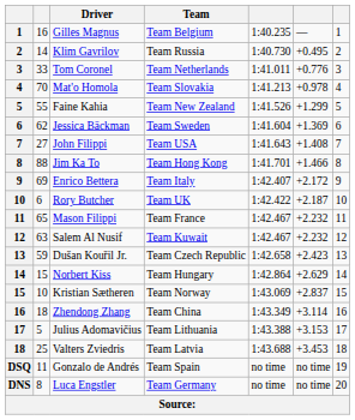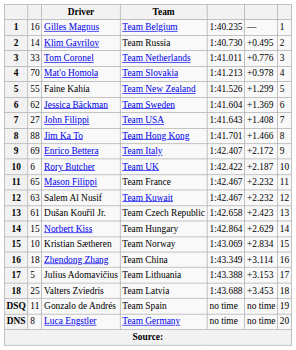 <table class="wikitable" style="font-size:85%;">
 <tr>
 <th scope="col"></th>
 <th scope="col"></th>
 <th scope="col">Driver</th>
 <th scope="col">Team</th>
 <th scope="col"></th>
 <th scope="col"></th>
 <th scope="col"></th>
 </tr>
 <tr>
 <th>1</th>
 <td>16</td>
 <td><a href='#'>Gilles Magnus</a></td>
 <td> <a href='#'>Team Belgium</a></td>
 <td>1:40.235</td>
 <td>—</td>
 <td>1</td>
 </tr>
 <tr>
 <th>2</th>
 <td>14</td>
 <td><a href='#'>Klim Gavrilov</a></td>
 <td> Team Russia</td>
 <td>1:40.730</td>
 <td>+0.495</td>
 <td>2</td>
 </tr>
 <tr>
 <th>3</th>
 <td>33</td>
 <td><a href='#'>Tom Coronel</a></td>
 <td> <a href='#'>Team Netherlands</a></td>
 <td>1:41.011</td>
 <td>+0.776</td>
 <td>3</td>
 </tr>
 <tr>
 <th>4</th>
 <td>70</td>
 <td><a href='#'>Mat'o Homola</a></td>
 <td> <a href='#'>Team Slovakia</a></td>
 <td>1:41.213</td>
 <td>+0.978</td>
 <td>4</td>
 </tr>
 <tr>
 <th>5</th>
 <td>55</td>
 <td>Faine Kahia</td>
 <td> <a href='#'>Team New Zealand</a></td>
 <td>1:41.526</td>
 <td>+1.299</td>
 <td>5</td>
 </tr>
 <tr>
 <th>6</th>
 <td>62</td>
 <td><a href='#'>Jessica Bäckman</a></td>
 <td> <a href='#'>Team Sweden</a></td>
 <td>1:41.604</td>
 <td>+1.369</td>
 <td>6</td>
 </tr>
 <tr>
 <th>7</th>
 <td>27</td>
 <td><a href='#'>John Filippi</a></td>
 <td> <a href='#'>Team USA</a></td>
 <td>1:41.643</td>
 <td>+1.408</td>
 <td>7</td>
 </tr>
 <tr>
 <th>8</th>
 <td>88</td>
 <td><a href='#'>Jim Ka To</a></td>
 <td> <a href='#'>Team Hong Kong</a></td>
 <td>1:41.701</td>
 <td>+1.466</td>
 <td>8</td>
 </tr>
 <tr>
 <th>9</th>
 <td>69</td>
 <td><a href='#'>Enrico Bettera</a></td>
 <td> <a href='#'>Team Italy</a></td>
 <td>1:42.407</td>
 <td>+2.172</td>
 <td>9</td>
 </tr>
 <tr>
 <th>10</th>
 <td>6</td>
 <td><a href='#'>Rory Butcher</a></td>
 <td> <a href='#'>Team UK</a></td>
 <td>1:42.422</td>
 <td>+2.187</td>
 <td>10</td>
 </tr>
 <tr>
 <th>11</th>
 <td>65</td>
 <td><a href='#'>Mason Filippi</a></td>
 <td> Team France</td>
 <td>1:42.467</td>
 <td>+2.232</td>
 <td>11</td>
 </tr>
 <tr>
 <th>12</th>
 <td>63</td>
 <td>Salem Al Nusif</td>
 <td> <a href='#'>Team Kuwait</a></td>
 <td>1:42.467</td>
 <td>+2.232</td>
 <td>12</td>
 </tr>
 <tr>
 <th>13</th>
-<td>59</td>
+<td>61</td>
 <td>Dušan Kouřil Jr.</td>
 <td> Team Czech Republic</td>
 <td>1:42.658</td>
 <td>+2.423</td>
 <td>13</td>
 </tr>
 <tr>
 <th>14</th>
 <td>15</td>
 <td><a href='#'>Norbert Kiss</a></td>
 <td> Team Hungary</td>
 <td>1:42.864</td>
 <td>+2.629</td>
 <td>14</td>
 </tr>
 <tr>
 <th>15</th>
 <td>10</td>
 <td>Kristian Sætheren</td>
 <td> Team Norway</td>
 <td>1:43.069</td>
-<td>+2.837</td>
+<td>+2.834</td>
 <td>15</td>
 </tr>
 <tr>
 <th>16</th>
 <td>18</td>
 <td><a href='#'>Zhendong Zhang</a></td>
 <td> Team China</td>
 <td>1:43.349</td>
 <td>+3.114</td>
 <td>16</td>
 </tr>
 <tr>
 <th>17</th>
 <td>5</td>
 <td>Julius Adomavičius</td>
 <td> Team Lithuania</td>
 <td>1:43.388</td>
 <td>+3.153</td>
 <td>17</td>
 </tr>
 <tr>
 <th>18</th>
 <td>25</td>
 <td>Valters Zviedris</td>
 <td> Team Latvia</td>
 <td>1:43.688</td>
 <td>+3.453</td>
 <td>18</td>
 </tr>
 <tr>
 <th>DSQ</th>
 <td>11</td>
 <td>Gonzalo de Andrés</td>
 <td> Team Spain</td>
 <td>no time</td>
 <td>no time</td>
 <td>19</td>
 </tr>
 <tr>
 <th>DNS</th>
 <td>8</td>
 <td><a href='#'>Luca Engstler</a></td>
 <td> <a href='#'>Team Germany</a></td>
 <td>no time</td>
 <td>no time</td>
 <td>20</td>
 </tr>
 <tr class="sortbottom">
 <th colspan=7>Source:</th>
 </tr>
 </table>
